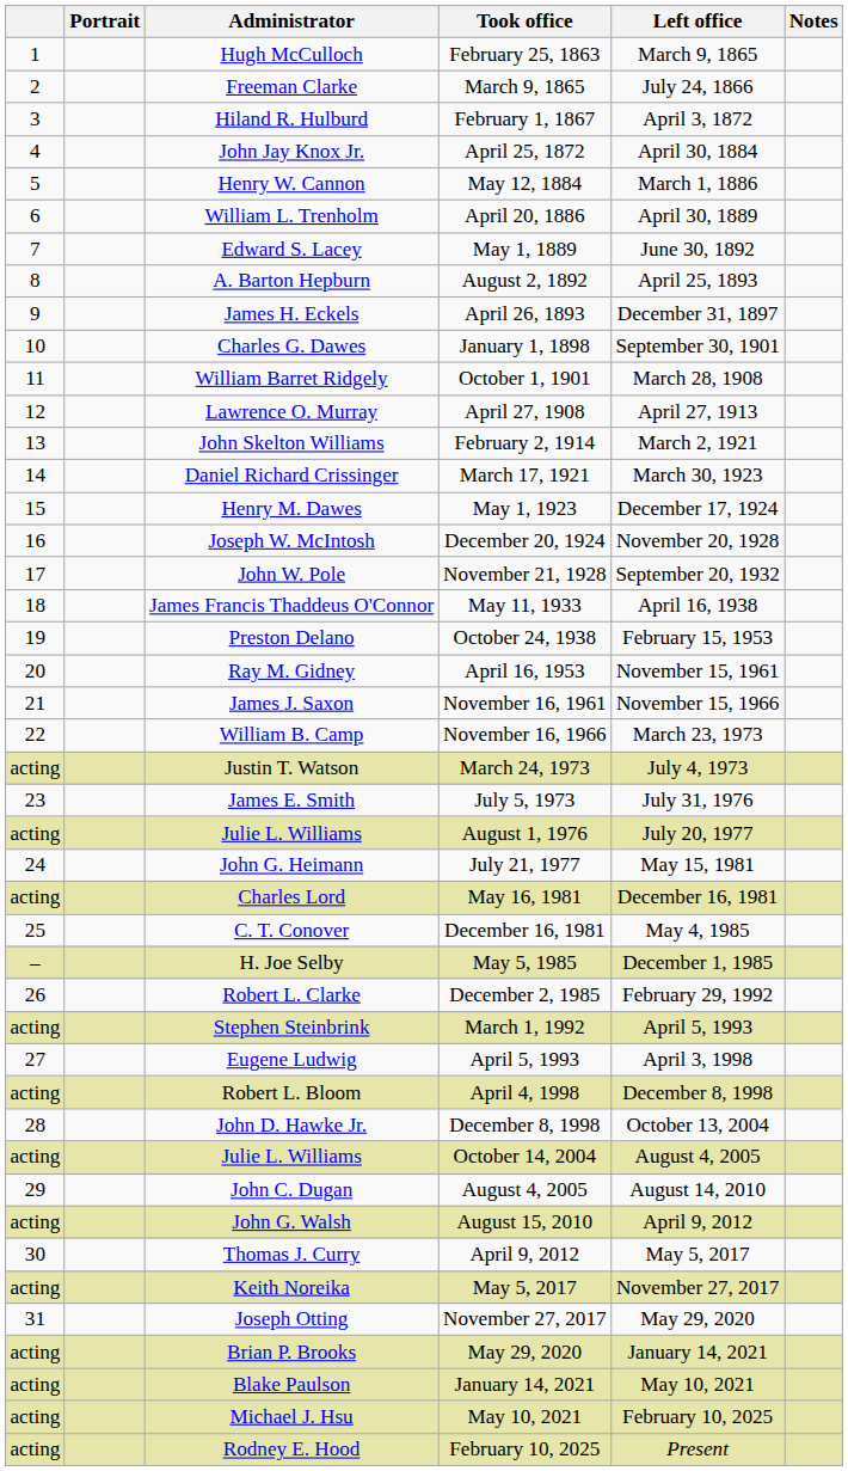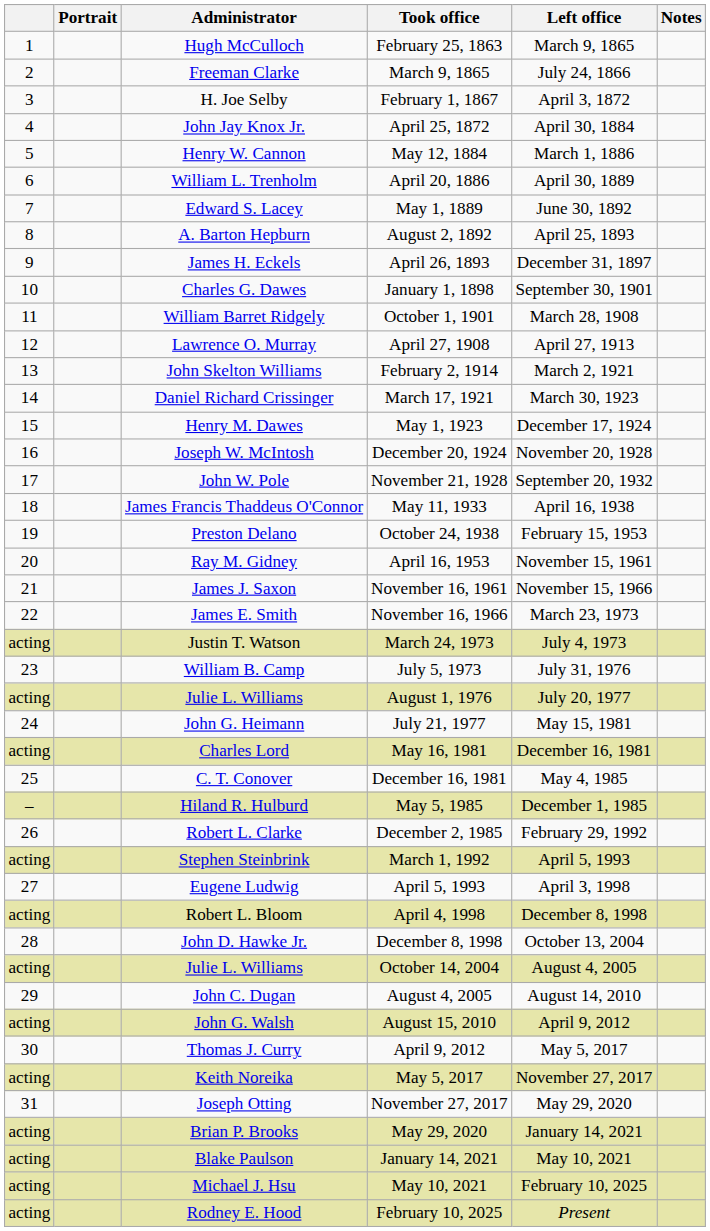 <table class=wikitable style="text-align:center">
 <tr>
 <th></th>
 <th>Portrait</th>
 <th>Administrator</th>
 <th>Took office</th>
 <th>Left office</th>
 <th>Notes</th>
 </tr>
 <tr>
 <td>1</td>
 <td></td>
 <td><a href='#'>Hugh McCulloch</a></td>
 <td>February 25, 1863</td>
 <td>March 9, 1865</td>
 <td></td>
 </tr>
 <tr>
 <td>2</td>
 <td></td>
 <td><a href='#'>Freeman Clarke</a></td>
 <td>March 9, 1865</td>
 <td>July 24, 1866</td>
 <td></td>
 </tr>
 <tr>
 <td>3</td>
 <td></td>
-<td><a href='#'>Hiland R. Hulburd</a></td>
+<td>H. Joe Selby</td>
 <td>February 1, 1867</td>
 <td>April 3, 1872</td>
 <td></td>
 </tr>
 <tr>
 <td>4</td>
 <td></td>
 <td><a href='#'>John Jay Knox Jr.</a></td>
 <td>April 25, 1872</td>
 <td>April 30, 1884</td>
 <td></td>
 </tr>
 <tr>
 <td>5</td>
 <td></td>
 <td><a href='#'>Henry W. Cannon</a></td>
 <td>May 12, 1884</td>
 <td>March 1, 1886</td>
 <td></td>
 </tr>
 <tr>
 <td>6</td>
 <td></td>
 <td><a href='#'>William L. Trenholm</a></td>
 <td>April 20, 1886</td>
 <td>April 30, 1889</td>
 <td></td>
 </tr>
 <tr>
 <td>7</td>
 <td></td>
 <td><a href='#'>Edward S. Lacey</a></td>
 <td>May 1, 1889</td>
 <td>June 30, 1892</td>
 <td></td>
 </tr>
 <tr>
 <td>8</td>
 <td></td>
 <td><a href='#'>A. Barton Hepburn</a></td>
 <td>August 2, 1892</td>
 <td>April 25, 1893</td>
 <td></td>
 </tr>
 <tr>
 <td>9</td>
 <td></td>
 <td><a href='#'>James H. Eckels</a></td>
 <td>April 26, 1893</td>
 <td>December 31, 1897</td>
 <td></td>
 </tr>
 <tr>
 <td>10</td>
 <td></td>
 <td><a href='#'>Charles G. Dawes</a></td>
 <td>January 1, 1898</td>
 <td nowrap>September 30, 1901</td>
 <td></td>
 </tr>
 <tr>
 <td>11</td>
 <td></td>
 <td><a href='#'>William Barret Ridgely</a></td>
 <td>October 1, 1901</td>
 <td>March 28, 1908</td>
 <td></td>
 </tr>
 <tr>
 <td>12</td>
 <td></td>
 <td><a href='#'>Lawrence O. Murray</a></td>
 <td>April 27, 1908</td>
 <td>April 27, 1913</td>
 <td></td>
 </tr>
 <tr>
 <td>13</td>
 <td></td>
 <td><a href='#'>John Skelton Williams</a></td>
 <td>February 2, 1914</td>
 <td>March 2, 1921</td>
 <td></td>
 </tr>
 <tr>
 <td>14</td>
 <td></td>
 <td><a href='#'>Daniel Richard Crissinger</a></td>
 <td>March 17, 1921</td>
 <td>March 30, 1923</td>
 <td></td>
 </tr>
 <tr>
 <td>15</td>
 <td></td>
 <td><a href='#'>Henry M. Dawes</a></td>
 <td>May 1, 1923</td>
 <td>December 17, 1924</td>
 <td></td>
 </tr>
 <tr>
 <td>16</td>
 <td></td>
 <td><a href='#'>Joseph W. McIntosh</a></td>
 <td nowrap>December 20, 1924</td>
 <td>November 20, 1928</td>
 <td></td>
 </tr>
 <tr>
 <td>17</td>
 <td></td>
 <td><a href='#'>John W. Pole</a></td>
 <td>November 21, 1928</td>
 <td>September 20, 1932</td>
 <td></td>
 </tr>
 <tr>
 <td>18</td>
 <td></td>
 <td><a href='#'>James Francis Thaddeus O'Connor</a></td>
 <td>May 11, 1933</td>
 <td>April 16, 1938</td>
 <td></td>
 </tr>
 <tr>
 <td>19</td>
 <td></td>
 <td><a href='#'>Preston Delano</a></td>
 <td>October 24, 1938</td>
 <td>February 15, 1953</td>
 <td></td>
 </tr>
 <tr>
 <td>20</td>
 <td></td>
 <td><a href='#'>Ray M. Gidney</a></td>
 <td>April 16, 1953</td>
 <td>November 15, 1961</td>
 <td></td>
 </tr>
 <tr>
 <td>21</td>
 <td></td>
 <td><a href='#'>James J. Saxon</a></td>
 <td>November 16, 1961</td>
 <td>November 15, 1966</td>
 <td></td>
 </tr>
 <tr>
 <td>22</td>
 <td></td>
-<td><a href='#'>William B. Camp</a></td>
+<td><a href='#'>James E. Smith</a></td>
 <td>November 16, 1966</td>
 <td>March 23, 1973</td>
 <td></td>
 </tr>
 <tr bgcolor="#e6e6aa">
 <td>acting</td>
 <td></td>
 <td>Justin T. Watson</td>
 <td>March 24, 1973</td>
 <td>July 4, 1973</td>
 <td></td>
 </tr>
 <tr>
 <td>23</td>
 <td></td>
-<td><a href='#'>James E. Smith</a></td>
+<td><a href='#'>William B. Camp</a></td>
 <td>July 5, 1973</td>
 <td>July 31, 1976</td>
 <td></td>
 </tr>
 <tr bgcolor="#e6e6aa">
 <td>acting</td>
 <td></td>
 <td><a href='#'>Julie L. Williams</a></td>
 <td>August 1, 1976</td>
 <td>July 20, 1977</td>
 <td></td>
 </tr>
 <tr>
 <td>24</td>
 <td></td>
 <td><a href='#'>John G. Heimann</a></td>
 <td>July 21, 1977</td>
 <td>May 15, 1981</td>
 <td></td>
 </tr>
 <tr bgcolor="#e6e6aa">
 <td>acting</td>
 <td></td>
 <td><a href='#'>Charles Lord</a></td>
 <td>May 16, 1981</td>
 <td>December 16, 1981</td>
 <td></td>
 </tr>
 <tr>
 <td>25</td>
 <td></td>
 <td><a href='#'>C. T. Conover</a></td>
 <td>December 16, 1981</td>
 <td>May 4, 1985</td>
 <td></td>
 </tr>
 <tr bgcolor="#e6e6aa">
 <td>–</td>
 <td></td>
-<td>H. Joe Selby</td>
+<td><a href='#'>Hiland R. Hulburd</a></td>
 <td>May 5, 1985</td>
 <td>December 1, 1985</td>
 <td></td>
 </tr>
 <tr>
 <td>26</td>
 <td></td>
 <td><a href='#'>Robert L. Clarke</a></td>
 <td>December 2, 1985</td>
 <td>February 29, 1992</td>
 <td></td>
 </tr>
 <tr bgcolor="#e6e6aa">
 <td>acting</td>
 <td></td>
 <td><a href='#'>Stephen Steinbrink</a></td>
 <td>March 1, 1992</td>
 <td>April 5, 1993</td>
 <td></td>
 </tr>
 <tr>
 <td>27</td>
 <td></td>
 <td><a href='#'>Eugene Ludwig</a></td>
 <td>April 5, 1993</td>
 <td>April 3, 1998</td>
 <td></td>
 </tr>
 <tr bgcolor="#e6e6aa">
 <td>acting</td>
 <td></td>
 <td>Robert L. Bloom</td>
 <td>April 4, 1998</td>
 <td>December 8, 1998</td>
 <td></td>
 </tr>
 <tr>
 <td>28</td>
 <td></td>
 <td><a href='#'>John D. Hawke Jr.</a></td>
 <td>December 8, 1998</td>
 <td>October 13, 2004</td>
 <td></td>
 </tr>
 <tr bgcolor="#e6e6aa">
 <td>acting</td>
 <td></td>
 <td><a href='#'>Julie L. Williams</a></td>
 <td>October 14, 2004</td>
 <td>August 4, 2005</td>
 <td></td>
 </tr>
 <tr>
 <td>29</td>
 <td></td>
 <td><a href='#'>John C. Dugan</a></td>
 <td>August 4, 2005</td>
 <td>August 14, 2010</td>
 <td></td>
 </tr>
 <tr bgcolor="#e6e6aa">
 <td>acting</td>
 <td></td>
 <td><a href='#'>John G. Walsh</a></td>
 <td>August 15, 2010</td>
 <td>April 9, 2012</td>
 <td></td>
 </tr>
 <tr>
 <td>30</td>
 <td></td>
 <td><a href='#'>Thomas J. Curry</a></td>
 <td>April 9, 2012</td>
 <td>May 5, 2017</td>
 <td></td>
 </tr>
 <tr bgcolor="#e6e6aa">
 <td>acting</td>
 <td></td>
 <td><a href='#'>Keith Noreika</a></td>
 <td>May 5, 2017</td>
 <td>November 27, 2017</td>
 <td></td>
 </tr>
 <tr>
 <td>31</td>
 <td></td>
 <td><a href='#'>Joseph Otting</a></td>
 <td>November 27, 2017</td>
 <td>May 29, 2020</td>
 <td></td>
 </tr>
 <tr bgcolor="#e6e6aa">
 <td>acting</td>
 <td></td>
 <td><a href='#'>Brian P. Brooks</a></td>
 <td>May 29, 2020</td>
 <td>January 14, 2021</td>
 <td></td>
 </tr>
 <tr bgcolor="#e6e6aa">
 <td>acting</td>
 <td></td>
 <td><a href='#'>Blake Paulson</a></td>
 <td>January 14, 2021</td>
 <td>May 10, 2021</td>
 <td></td>
 </tr>
 <tr bgcolor="#e6e6aa">
 <td>acting</td>
 <td></td>
 <td><a href='#'>Michael J. Hsu</a></td>
 <td>May 10, 2021</td>
 <td>February 10, 2025</td>
 <td></td>
 </tr>
 <tr bgcolor="#e6e6aa">
 <td>acting</td>
 <td></td>
 <td><a href='#'>Rodney E. Hood</a></td>
 <td>February 10, 2025</td>
 <td><em>Present</em></td>
 <td></td>
 </tr>
 </table>
